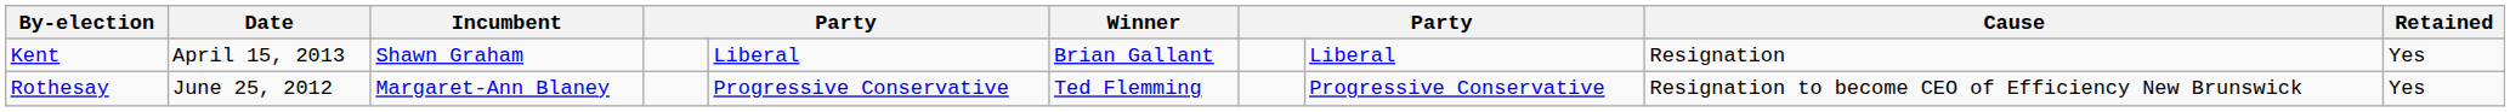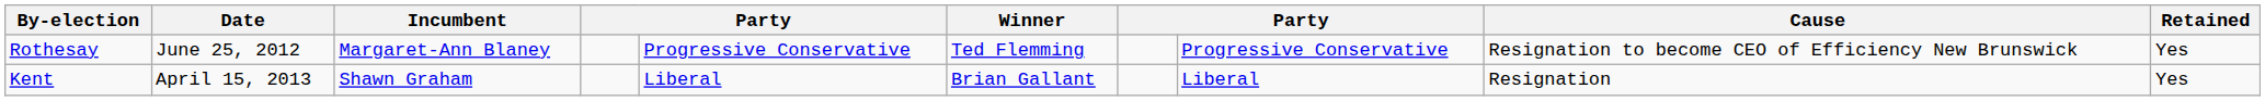 <table class=wikitable style="width:100%">
 <tr>
 <th>By-election</th>
 <th>Date</th>
 <th>Incumbent</th>
 <th colspan=2>Party</th>
 <th>Winner</th>
 <th colspan=2>Party</th>
 <th>Cause</th>
 <th>Retained</th>
+</tr>
+<tr>
+<td><a href='#'>Rothesay</a></td>
+<td>June 25, 2012</td>
+<td><a href='#'>Margaret-Ann Blaney</a></td>
+<td>    </td>
+<td><a href='#'>Progressive Conservative</a></td>
+<td><a href='#'>Ted Flemming</a></td>
+<td>    </td>
+<td><a href='#'>Progressive Conservative</a></td>
+<td>Resignation to become CEO of Efficiency New Brunswick</td>
+<td>Yes</td>
 </tr>
 <tr>
 <td><a href='#'>Kent</a></td>
 <td>April 15, 2013</td>
 <td><a href='#'>Shawn Graham</a></td>
 <td>    </td>
 <td><a href='#'>Liberal</a></td>
 <td><a href='#'>Brian Gallant</a></td>
 <td>    </td>
 <td><a href='#'>Liberal</a></td>
 <td>Resignation</td>
 <td>Yes</td>
 </tr>
-<tr>
-<td><a href='#'>Rothesay</a></td>
-<td>June 25, 2012</td>
-<td><a href='#'>Margaret-Ann Blaney</a></td>
-<td>    </td>
-<td><a href='#'>Progressive Conservative</a></td>
-<td><a href='#'>Ted Flemming</a></td>
-<td>    </td>
-<td><a href='#'>Progressive Conservative</a></td>
-<td>Resignation to become CEO of Efficiency New Brunswick</td>
-<td>Yes</td>
-</tr>
 </table>
